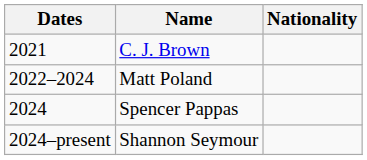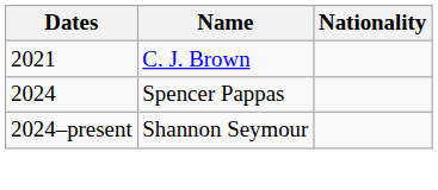 <table class="wikitable plainrowheaders sortable">
 <tr>
 <th scope="col">Dates</th>
 <th scope="col">Name</th>
 <th scope="col">Nationality</th>
 </tr>
 <tr>
 <td>2021</td>
 <td><a href='#'>C. J. Brown</a></td>
-<td></td>
-</tr>
-<tr>
-<td>2022–2024</td>
-<td>Matt Poland</td>
 <td></td>
 </tr>
 <tr>
 <td>2024</td>
 <td>Spencer Pappas</td>
 <td></td>
 </tr>
 <tr>
 <td>2024–present</td>
 <td>Shannon Seymour</td>
 <td></td>
 </tr>
 </table>
